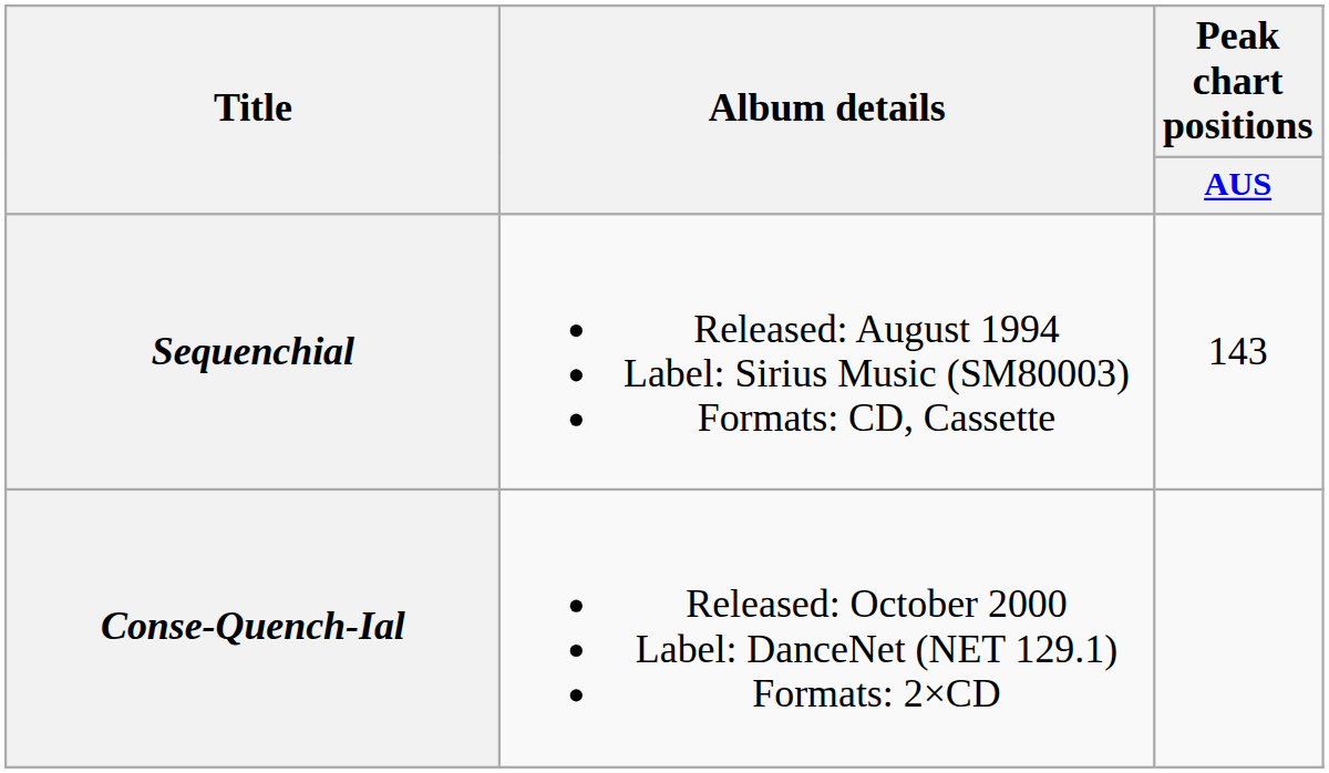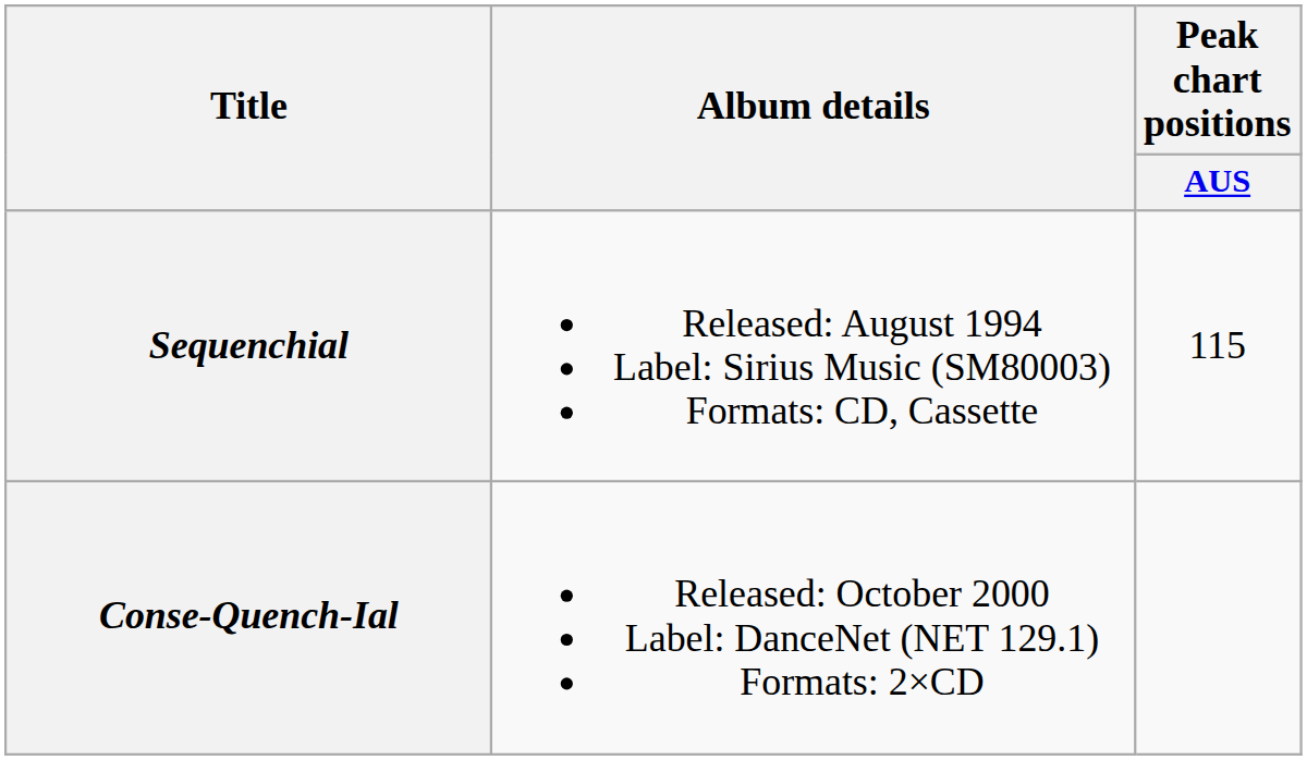 <table class="wikitable plainrowheaders" style="text-align:center;" border="1">
 <tr>
 <th scope="col" rowspan="2" style="width:12em;">Title</th>
 <th scope="col" rowspan="2" style="width:16em;">Album details</th>
 <th scope="col" colspan="1">Peak chart<br>positions</th>
 </tr>
 <tr>
 <th scope="col" style="width:3em; font-size:85%"><a href='#'>AUS</a><br></th>
 </tr>
 <tr>
 <th scope="row"><em>Sequenchial</em></th>
 <td><br><ul><li>Released: August 1994</li><li>Label: Sirius Music (SM80003)</li><li>Formats: CD, Cassette</li></ul></td>
-<td>143</td>
+<td>115</td>
 </tr>
 <tr>
 <th scope="row"><em>Conse-Quench-Ial</em></th>
 <td><br><ul><li>Released: October 2000</li><li>Label: DanceNet (NET 129.1)</li><li>Formats: 2×CD</li></ul></td>
 <td></td>
 </tr>
 </table>
